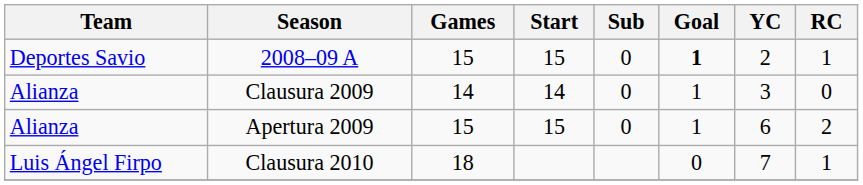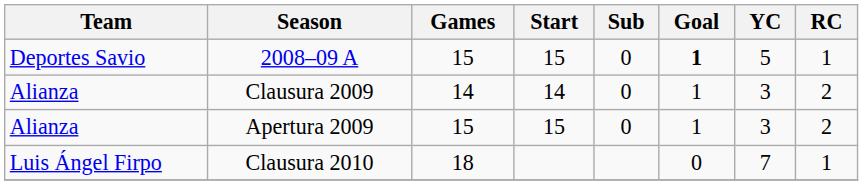 <table class="wikitable" width=70%>
 <tr>
 <th width="100">Team</th>
 <th width="100">Season</th>
 <th width="25">Games</th>
 <th width="25">Start</th>
 <th width="25">Sub</th>
 <th width="25">Goal</th>
 <th width="25">YC</th>
 <th width="25">RC</th>
 </tr>
 <tr>
 <td width="100"><a href='#'>Deportes Savio</a></td>
 <td align="center"><a href='#'>2008–09 A</a></td>
 <td align="center">15</td>
 <td align="center">15</td>
 <td align="center">0</td>
 <td align="center"><strong>1</strong></td>
-<td align="center">2</td>
+<td align="center">5</td>
 <td align="center">1</td>
 </tr>
 <tr>
 <td width="100"><a href='#'>Alianza</a></td>
 <td align="center">Clausura 2009</td>
 <td align="center">14</td>
 <td align="center">14</td>
 <td align="center">0</td>
 <td align="center">1</td>
 <td align="center">3</td>
-<td align="center">0</td>
+<td align="center">2</td>
 </tr>
 <tr>
 <td width="100"><a href='#'>Alianza</a></td>
 <td align="center">Apertura 2009</td>
 <td align="center">15</td>
 <td align="center">15</td>
 <td align="center">0</td>
 <td align="center">1</td>
-<td align="center">6</td>
+<td align="center">3</td>
 <td align="center">2</td>
 </tr>
 <tr>
 <td width="100"><a href='#'>Luis Ángel Firpo</a></td>
 <td align="center">Clausura 2010</td>
 <td align="center">18</td>
 <td align="center"></td>
 <td align="center"></td>
 <td align="center">0</td>
 <td align="center">7</td>
 <td align="center">1</td>
 </tr>
 <tr>
 </tr>
 </table>
